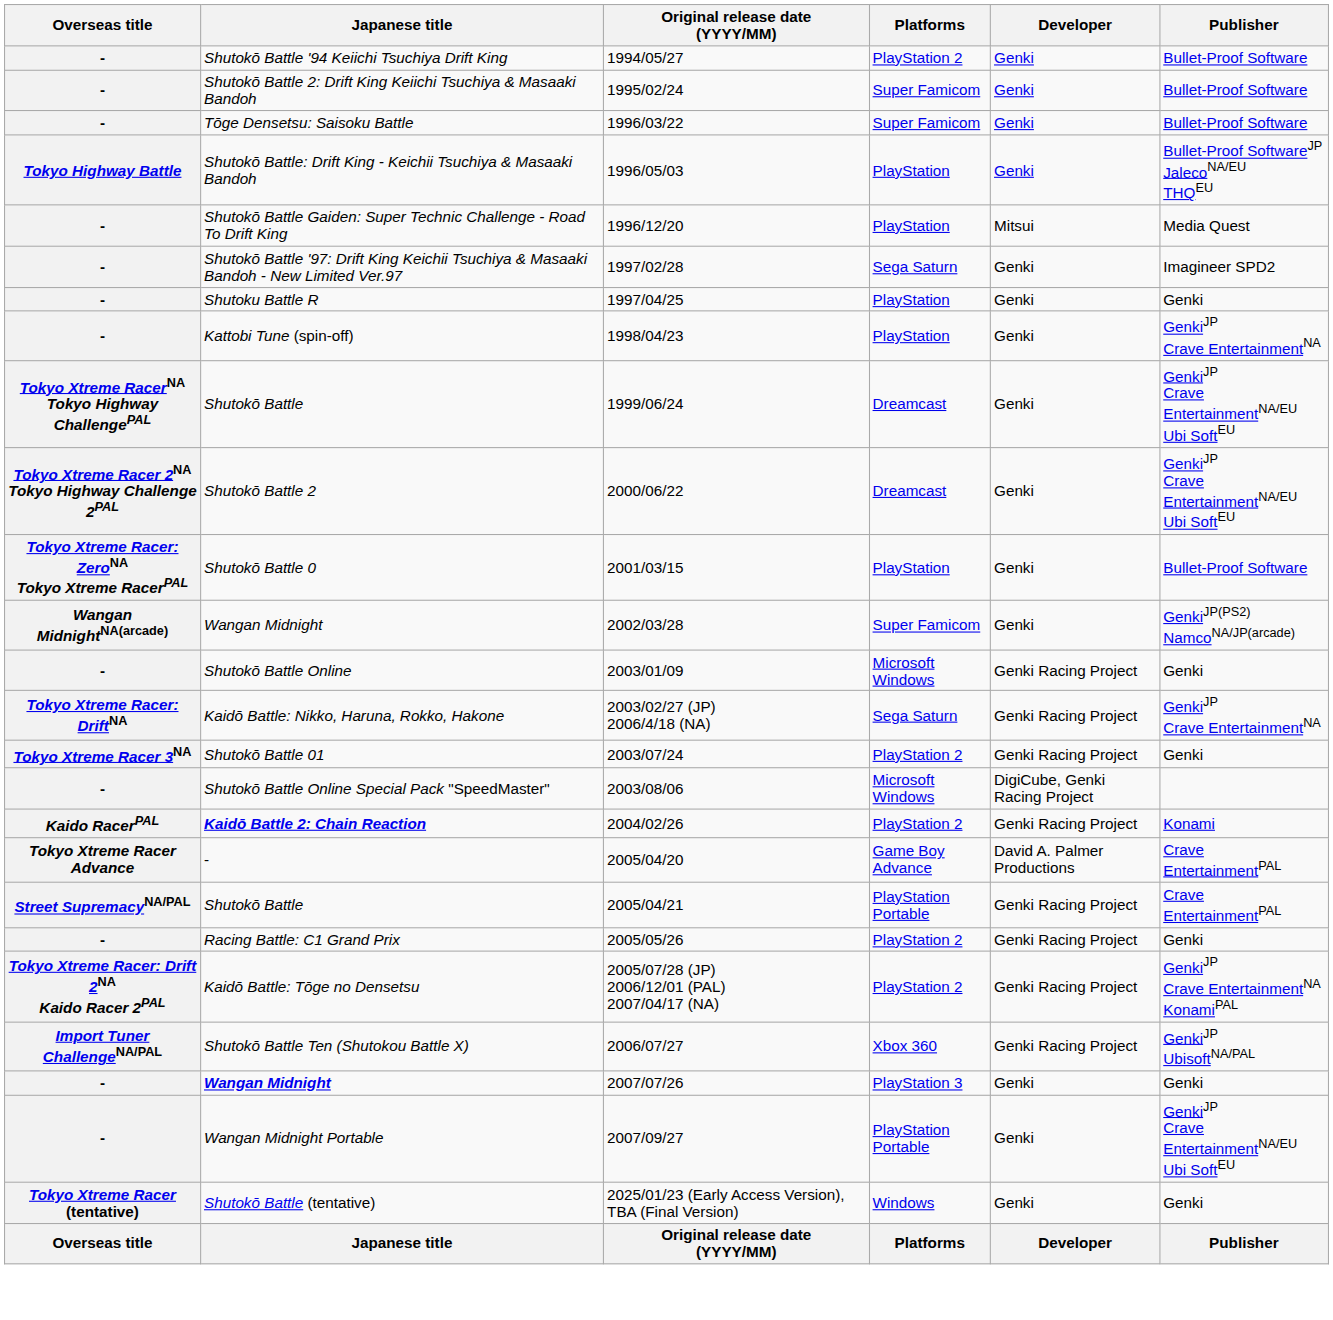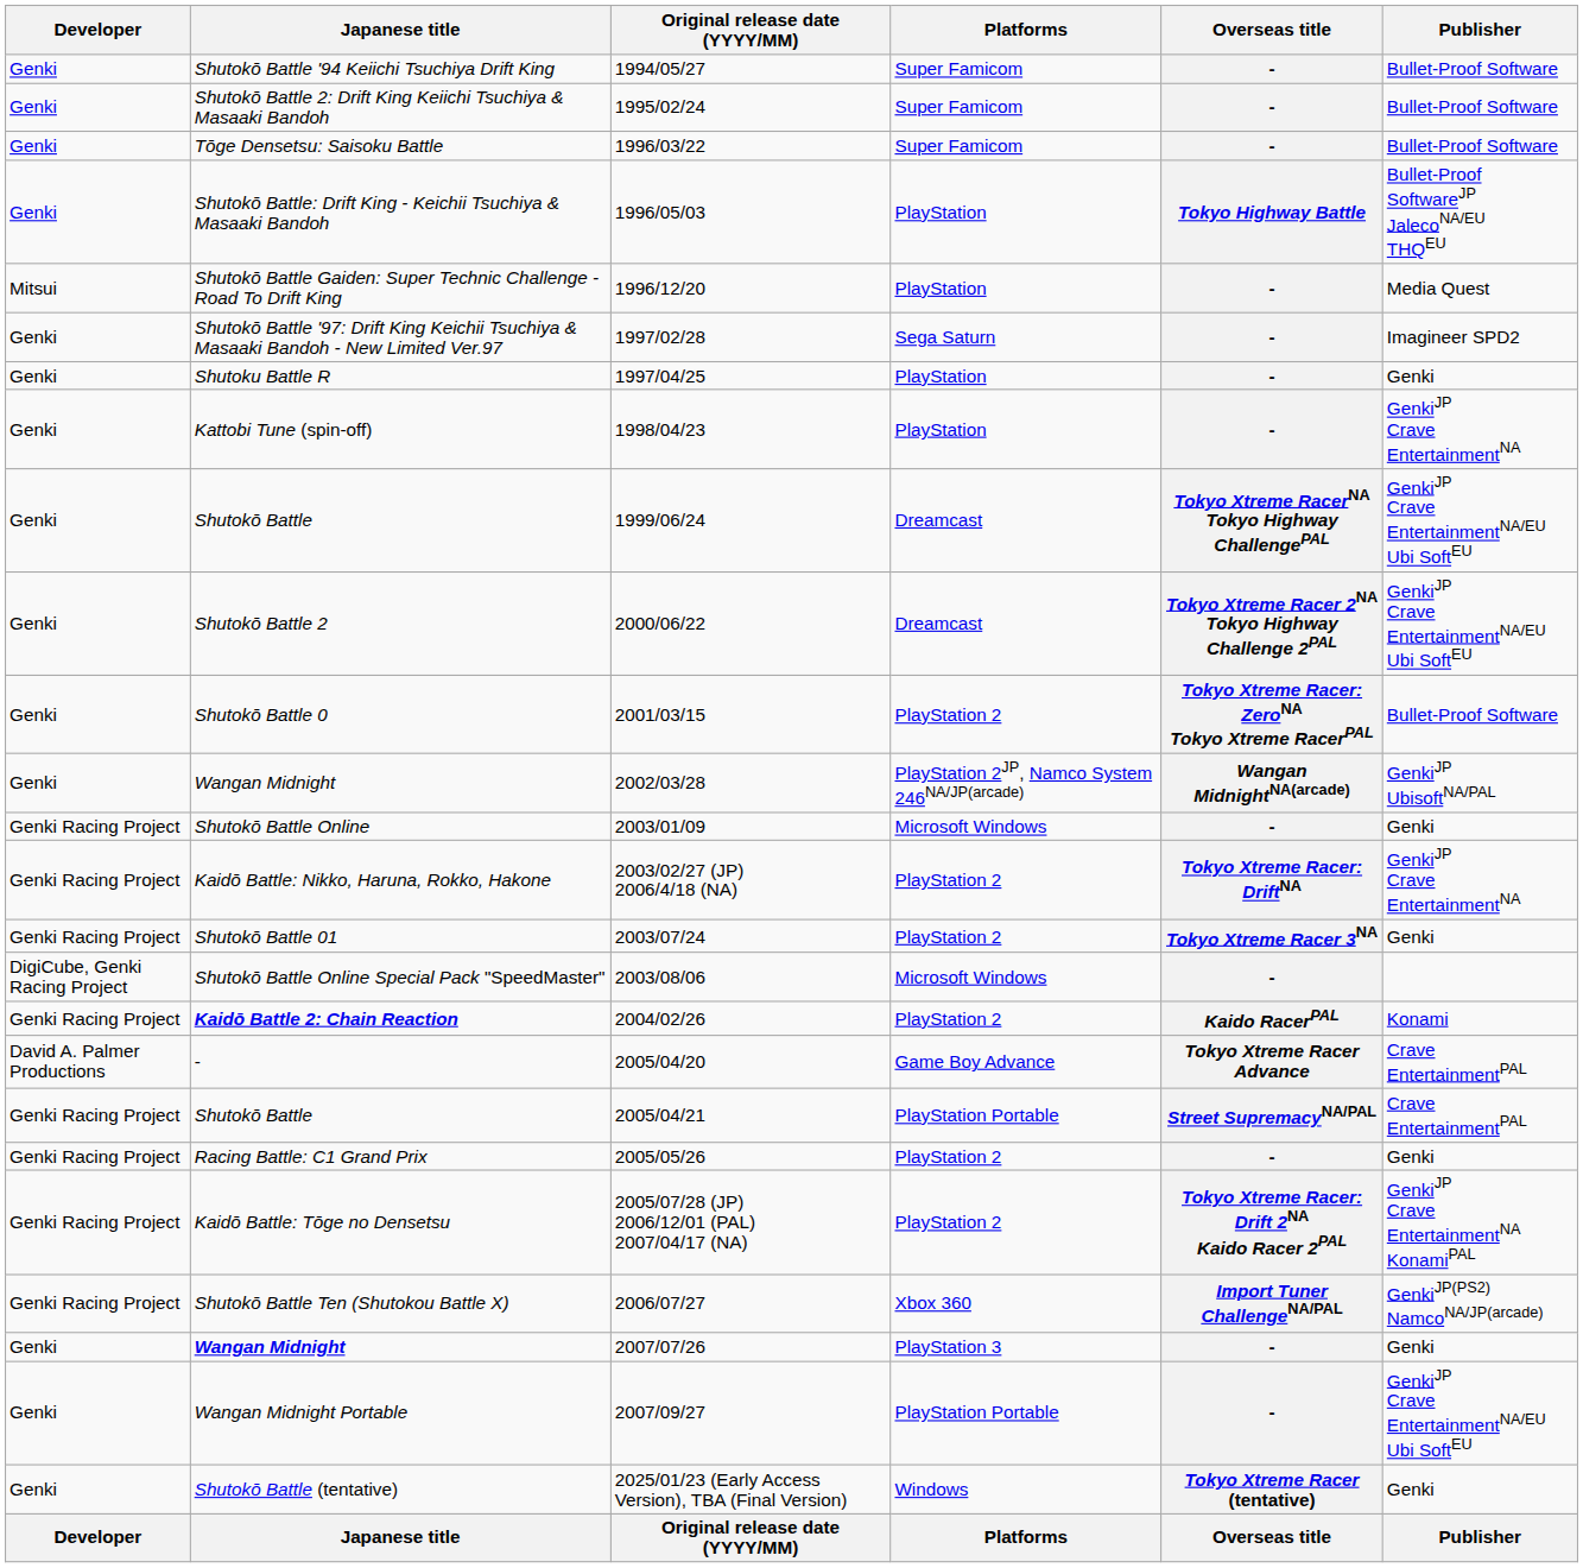 <table class="wikitable sortable" style="min-width: 75%; font-size: 90%;">
 <tr>
-<th>Overseas title</th>
+<th>Developer</th>
 <th>Japanese title</th>
 <th>Original release date<br>(YYYY/MM)</th>
 <th>Platforms</th>
-<th>Developer</th>
+<th>Overseas title</th>
 <th>Publisher</th>
 </tr>
 <tr>
-<th>-</th>
+<td><a href='#'>Genki</a></td>
 <td><em>Shutokō Battle '94 Keiichi Tsuchiya Drift King</em></td>
 <td>1994/05/27</td>
-<td><a href='#'>PlayStation 2</a></td>
-<td><a href='#'>Genki</a></td>
+<td><a href='#'>Super Famicom</a></td>
+<th>-</th>
 <td><a href='#'>Bullet-Proof Software</a></td>
 </tr>
 <tr>
-<th>-</th>
+<td><a href='#'>Genki</a></td>
 <td><em>Shutokō Battle 2: Drift King Keiichi Tsuchiya & Masaaki Bandoh</em></td>
 <td>1995/02/24</td>
 <td><a href='#'>Super Famicom</a></td>
-<td><a href='#'>Genki</a></td>
+<th>-</th>
 <td><a href='#'>Bullet-Proof Software</a></td>
 </tr>
 <tr>
-<th>-</th>
+<td><a href='#'>Genki</a></td>
 <td><em>Tōge Densetsu: Saisoku Battle</em></td>
 <td>1996/03/22</td>
 <td><a href='#'>Super Famicom</a></td>
-<td><a href='#'>Genki</a></td>
+<th>-</th>
 <td><a href='#'>Bullet-Proof Software</a></td>
 </tr>
 <tr>
-<th><strong><em><a href='#'>Tokyo Highway Battle</a></em></strong></th>
+<td><a href='#'>Genki</a></td>
 <td><em>Shutokō Battle: Drift King - Keichii Tsuchiya & Masaaki Bandoh</em></td>
 <td>1996/05/03</td>
 <td><a href='#'>PlayStation</a></td>
-<td><a href='#'>Genki</a></td>
+<th><strong><em><a href='#'>Tokyo Highway Battle</a></em></strong></th>
 <td><a href='#'>Bullet-Proof Software</a><sup>JP</sup><br><a href='#'>Jaleco</a><sup>NA/EU</sup><br><a href='#'>THQ</a><sup>EU</sup></td>
 </tr>
 <tr>
-<th>-</th>
+<td>Mitsui</td>
 <td><em>Shutokō Battle Gaiden: Super Technic Challenge - Road To Drift King</em></td>
 <td>1996/12/20</td>
 <td><a href='#'>PlayStation</a></td>
-<td>Mitsui</td>
+<th>-</th>
 <td>Media Quest</td>
 </tr>
 <tr>
-<th>-</th>
+<td>Genki</td>
 <td><em>Shutokō Battle '97: Drift King Keichii Tsuchiya & Masaaki Bandoh - New Limited Ver.97</em></td>
 <td>1997/02/28</td>
 <td><a href='#'>Sega Saturn</a></td>
-<td>Genki</td>
+<th>-</th>
 <td>Imagineer SPD2</td>
 </tr>
 <tr>
-<th>-</th>
+<td>Genki</td>
 <td><em>Shutoku Battle R</em></td>
 <td>1997/04/25</td>
 <td><a href='#'>PlayStation</a></td>
-<td>Genki</td>
+<th>-</th>
 <td>Genki</td>
 </tr>
 <tr>
-<th>-</th>
+<td>Genki</td>
 <td><em>Kattobi Tune</em> (spin-off)</td>
 <td>1998/04/23</td>
 <td><a href='#'>PlayStation</a></td>
-<td>Genki</td>
+<th>-</th>
 <td><a href='#'>Genki</a><sup>JP</sup><br><a href='#'>Crave Entertainment</a><sup>NA</sup></td>
 </tr>
 <tr>
-<th><a href='#'><strong><em>Tokyo Xtreme Racer</em></strong></a><sup>NA</sup><br><em>Tokyo Highway Challenge<sup>PAL</sup></em></th>
+<td>Genki</td>
 <td><em>Shutokō Battle</em></td>
 <td>1999/06/24</td>
 <td><a href='#'>Dreamcast</a></td>
-<td>Genki</td>
+<th><a href='#'><strong><em>Tokyo Xtreme Racer</em></strong></a><sup>NA</sup><br><em>Tokyo Highway Challenge<sup>PAL</sup></em></th>
 <td><a href='#'>Genki</a><sup>JP</sup><br><a href='#'>Crave Entertainment</a><sup>NA/EU</sup><br><a href='#'>Ubi Soft</a><sup>EU</sup></td>
 </tr>
 <tr>
-<th><strong><em><a href='#'>Tokyo Xtreme Racer 2</a></em></strong><sup>NA</sup><br><em>Tokyo Highway Challenge 2<sup>PAL</sup></em></th>
+<td>Genki</td>
 <td><em>Shutokō Battle 2</em></td>
 <td>2000/06/22</td>
 <td><a href='#'>Dreamcast</a></td>
-<td>Genki</td>
+<th><strong><em><a href='#'>Tokyo Xtreme Racer 2</a></em></strong><sup>NA</sup><br><em>Tokyo Highway Challenge 2<sup>PAL</sup></em></th>
 <td><a href='#'>Genki</a><sup>JP</sup><br><a href='#'>Crave Entertainment</a><sup>NA/EU</sup><br><a href='#'>Ubi Soft</a><sup>EU</sup></td>
 </tr>
 <tr>
-<th><strong><em><a href='#'>Tokyo Xtreme Racer: Zero</a></em></strong><sup>NA</sup><br><em>Tokyo Xtreme Racer<sup>PAL</sup></em></th>
+<td>Genki</td>
 <td><em>Shutokō Battle 0</em></td>
 <td>2001/03/15</td>
-<td><a href='#'>PlayStation</a></td>
-<td>Genki</td>
+<td><a href='#'>PlayStation 2</a></td>
+<th><strong><em><a href='#'>Tokyo Xtreme Racer: Zero</a></em></strong><sup>NA</sup><br><em>Tokyo Xtreme Racer<sup>PAL</sup></em></th>
 <td><a href='#'>Bullet-Proof Software</a></td>
 </tr>
 <tr>
-<th><strong><em>Wangan Midnight</em></strong><sup>NA(arcade)</sup></th>
+<td>Genki</td>
 <td><em>Wangan Midnight</em></td>
 <td>2002/03/28</td>
-<td><a href='#'>Super Famicom</a></td>
+<td><a href='#'>PlayStation 2</a><sup>JP</sup>, <a href='#'>Namco System 246</a><sup>NA/JP(arcade)</sup></td>
+<th><strong><em>Wangan Midnight</em></strong><sup>NA(arcade)</sup></th>
+<td><a href='#'>Genki</a><sup>JP</sup><br><a href='#'>Ubisoft</a><sup>NA/PAL</sup></td>
+</tr>
+<tr>
+<td>Genki Racing Project</td>
+<td><em>Shutokō Battle Online</em></td>
+<td>2003/01/09</td>
+<td><a href='#'>Microsoft Windows</a></td>
+<th>-</th>
 <td>Genki</td>
+</tr>
+<tr>
+<td>Genki Racing Project</td>
+<td><em>Kaidō Battle: Nikko, Haruna, Rokko, Hakone</em></td>
+<td>2003/02/27 (JP)<br>2006/4/18 (NA)</td>
+<td><a href='#'>PlayStation 2</a></td>
+<th><strong><em><a href='#'>Tokyo Xtreme Racer: Drift</a></em></strong><sup>NA</sup></th>
+<td><a href='#'>Genki</a><sup>JP</sup><br><a href='#'>Crave Entertainment</a><sup>NA</sup></td>
+</tr>
+<tr>
+<td>Genki Racing Project</td>
+<td><em>Shutokō Battle 01</em></td>
+<td>2003/07/24</td>
+<td><a href='#'>PlayStation 2</a></td>
+<th><strong><em><a href='#'>Tokyo Xtreme Racer 3</a></em></strong><sup>NA</sup></th>
+<td>Genki</td>
+</tr>
+<tr>
+<td>DigiCube, Genki Racing Project</td>
+<td><em>Shutokō Battle Online Special Pack</em> "SpeedMaster"</td>
+<td>2003/08/06</td>
+<td><a href='#'>Microsoft Windows</a></td>
+<th>-</th>
+<td></td>
+</tr>
+<tr>
+<td>Genki Racing Project</td>
+<td><strong><em><a href='#'>Kaidō Battle 2: Chain Reaction</a></em></strong></td>
+<td>2004/02/26</td>
+<td><a href='#'>PlayStation 2</a></td>
+<th><em>Kaido Racer<sup>PAL</sup></em></th>
+<td><a href='#'>Konami</a></td>
+</tr>
+<tr>
+<td>David A. Palmer Productions</td>
+<td>-</td>
+<td>2005/04/20</td>
+<td><a href='#'>Game Boy Advance</a></td>
+<th><em>Tokyo Xtreme Racer Advance</em></th>
+<td><a href='#'>Crave Entertainment</a><sup>PAL</sup></td>
+</tr>
+<tr>
+<td>Genki Racing Project</td>
+<td><em>Shutokō Battle</em></td>
+<td>2005/04/21</td>
+<td><a href='#'>PlayStation Portable</a></td>
+<th><strong><em><a href='#'>Street Supremacy</a></em></strong><sup>NA/PAL</sup></th>
+<td><a href='#'>Crave Entertainment</a><sup>PAL</sup></td>
+</tr>
+<tr>
+<td>Genki Racing Project</td>
+<td><em>Racing Battle: C1 Grand Prix</em></td>
+<td>2005/05/26</td>
+<td><a href='#'>PlayStation 2</a></td>
+<th>-</th>
+<td>Genki</td>
+</tr>
+<tr>
+<td>Genki Racing Project</td>
+<td><em>Kaidō Battle: Tōge no Densetsu</em></td>
+<td>2005/07/28 (JP)<br>2006/12/01 (PAL)<br>2007/04/17 (NA)</td>
+<td><a href='#'>PlayStation 2</a></td>
+<th><strong><em><a href='#'>Tokyo Xtreme Racer: Drift 2</a></em></strong><sup>NA</sup><br><em>Kaido Racer 2<sup>PAL</sup></em></th>
+<td><a href='#'>Genki</a><sup>JP</sup><br><a href='#'>Crave Entertainment</a><sup>NA</sup><br><a href='#'>Konami</a><sup>PAL</sup></td>
+</tr>
+<tr>
+<td>Genki Racing Project</td>
+<td><em>Shutokō Battle Ten (Shutokou Battle X)</em></td>
+<td>2006/07/27</td>
+<td><a href='#'>Xbox 360</a></td>
+<th><strong><em><a href='#'>Import Tuner Challenge</a></em></strong><sup>NA/PAL</sup></th>
 <td><a href='#'>Genki</a><sup>JP(PS2)</sup><br><a href='#'>Namco</a><sup>NA/JP(arcade)</sup></td>
 </tr>
 <tr>
+<td>Genki</td>
+<td><a href='#'><strong><em>Wangan Midnight</em></strong></a></td>
+<td>2007/07/26</td>
+<td><a href='#'>PlayStation 3</a></td>
 <th>-</th>
-<td><em>Shutokō Battle Online</em></td>
-<td>2003/01/09</td>
-<td><a href='#'>Microsoft Windows</a></td>
-<td>Genki Racing Project</td>
 <td>Genki</td>
 </tr>
 <tr>
-<th><strong><em><a href='#'>Tokyo Xtreme Racer: Drift</a></em></strong><sup>NA</sup></th>
-<td><em>Kaidō Battle: Nikko, Haruna, Rokko, Hakone</em></td>
-<td>2003/02/27 (JP)<br>2006/4/18 (NA)</td>
-<td><a href='#'>Sega Saturn</a></td>
-<td>Genki Racing Project</td>
-<td><a href='#'>Genki</a><sup>JP</sup><br><a href='#'>Crave Entertainment</a><sup>NA</sup></td>
+<td>Genki</td>
+<td><em>Wangan Midnight Portable</em></td>
+<td>2007/09/27</td>
+<td><a href='#'>PlayStation Portable</a></td>
+<th>-</th>
+<td><a href='#'>Genki</a><sup>JP</sup><br><a href='#'>Crave Entertainment</a><sup>NA/EU</sup><br><a href='#'>Ubi Soft</a><sup>EU</sup></td>
 </tr>
 <tr>
-<th><strong><em><a href='#'>Tokyo Xtreme Racer 3</a></em></strong><sup>NA</sup></th>
-<td><em>Shutokō Battle 01</em></td>
-<td>2003/07/24</td>
-<td><a href='#'>PlayStation 2</a></td>
-<td>Genki Racing Project</td>
+<td>Genki</td>
+<td><em><a href='#'>Shutokō Battle</a></em> (tentative)</td>
+<td>2025/01/23 (Early Access Version), TBA (Final Version)</td>
+<td><a href='#'>Windows</a></td>
+<th><em><a href='#'>Tokyo Xtreme Racer</a></em> (tentative)</th>
 <td>Genki</td>
 </tr>
 <tr>
-<th>-</th>
-<td><em>Shutokō Battle Online Special Pack</em> "SpeedMaster"</td>
-<td>2003/08/06</td>
-<td><a href='#'>Microsoft Windows</a></td>
-<td>DigiCube, Genki Racing Project</td>
-<td></td>
-</tr>
-<tr>
-<th><em>Kaido Racer<sup>PAL</sup></em></th>
-<td><strong><em><a href='#'>Kaidō Battle 2: Chain Reaction</a></em></strong></td>
-<td>2004/02/26</td>
-<td><a href='#'>PlayStation 2</a></td>
-<td>Genki Racing Project</td>
-<td><a href='#'>Konami</a></td>
-</tr>
-<tr>
-<th><em>Tokyo Xtreme Racer Advance</em></th>
-<td>-</td>
-<td>2005/04/20</td>
-<td><a href='#'>Game Boy Advance</a></td>
-<td>David A. Palmer Productions</td>
-<td><a href='#'>Crave Entertainment</a><sup>PAL</sup></td>
-</tr>
-<tr>
-<th><strong><em><a href='#'>Street Supremacy</a></em></strong><sup>NA/PAL</sup></th>
-<td><em>Shutokō Battle</em></td>
-<td>2005/04/21</td>
-<td><a href='#'>PlayStation Portable</a></td>
-<td>Genki Racing Project</td>
-<td><a href='#'>Crave Entertainment</a><sup>PAL</sup></td>
-</tr>
-<tr>
-<th>-</th>
-<td><em>Racing Battle: C1 Grand Prix</em></td>
-<td>2005/05/26</td>
-<td><a href='#'>PlayStation 2</a></td>
-<td>Genki Racing Project</td>
-<td>Genki</td>
-</tr>
-<tr>
-<th><strong><em><a href='#'>Tokyo Xtreme Racer: Drift 2</a></em></strong><sup>NA</sup><br><em>Kaido Racer 2<sup>PAL</sup></em></th>
-<td><em>Kaidō Battle: Tōge no Densetsu</em></td>
-<td>2005/07/28 (JP)<br>2006/12/01 (PAL)<br>2007/04/17 (NA)</td>
-<td><a href='#'>PlayStation 2</a></td>
-<td>Genki Racing Project</td>
-<td><a href='#'>Genki</a><sup>JP</sup><br><a href='#'>Crave Entertainment</a><sup>NA</sup><br><a href='#'>Konami</a><sup>PAL</sup></td>
-</tr>
-<tr>
-<th><strong><em><a href='#'>Import Tuner Challenge</a></em></strong><sup>NA/PAL</sup></th>
-<td><em>Shutokō Battle Ten (Shutokou Battle X)</em></td>
-<td>2006/07/27</td>
-<td><a href='#'>Xbox 360</a></td>
-<td>Genki Racing Project</td>
-<td><a href='#'>Genki</a><sup>JP</sup><br><a href='#'>Ubisoft</a><sup>NA/PAL</sup></td>
-</tr>
-<tr>
-<th>-</th>
-<td><a href='#'><strong><em>Wangan Midnight</em></strong></a></td>
-<td>2007/07/26</td>
-<td><a href='#'>PlayStation 3</a></td>
-<td>Genki</td>
-<td>Genki</td>
-</tr>
-<tr>
-<th>-</th>
-<td><em>Wangan Midnight Portable</em></td>
-<td>2007/09/27</td>
-<td><a href='#'>PlayStation Portable</a></td>
-<td>Genki</td>
-<td><a href='#'>Genki</a><sup>JP</sup><br><a href='#'>Crave Entertainment</a><sup>NA/EU</sup><br><a href='#'>Ubi Soft</a><sup>EU</sup></td>
-</tr>
-<tr>
-<th><em><a href='#'>Tokyo Xtreme Racer</a></em> (tentative)</th>
-<td><em><a href='#'>Shutokō Battle</a></em> (tentative)</td>
-<td>2025/01/23 (Early Access Version), TBA (Final Version)</td>
-<td><a href='#'>Windows</a></td>
-<td>Genki</td>
-<td>Genki</td>
-</tr>
-<tr>
-<th>Overseas title</th>
+<th>Developer</th>
 <th>Japanese title</th>
 <th>Original release date<br>(YYYY/MM)</th>
 <th>Platforms</th>
-<th>Developer</th>
+<th>Overseas title</th>
 <th>Publisher</th>
 </tr>
 </table>
